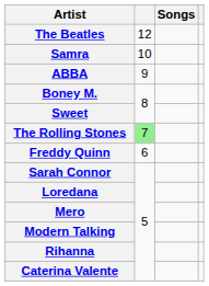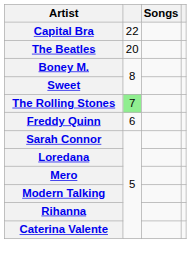 <table class="wikitable plainrowheaders">
 <tr>
 <th style="width:10em;">Artist</th>
 <th></th>
 <th>Songs</th>
 <th></th>
 </tr>
 <tr>
-<th scope="row"><a href='#'>The Beatles</a></th>
-<td style="text-align:center;">12</td>
+<th scope="row"><a href='#'>Capital Bra</a></th>
+<td style="text-align:center;">22</td>
 <td></td>
 <td style="text-align:center;"></td>
 </tr>
 <tr>
-<th scope="row"><a href='#'>Samra</a></th>
-<td style="text-align:center;">10</td>
-<td></td>
-<td style="text-align:center;"></td>
-</tr>
-<tr>
-<th scope="row"><a href='#'>ABBA</a></th>
-<td style="text-align:center;">9</td>
+<th scope="row"><a href='#'>The Beatles</a></th>
+<td style="text-align:center;">20</td>
 <td></td>
 <td style="text-align:center;"></td>
 </tr>
 <tr>
 <th scope="row"><a href='#'>Boney M.</a></th>
 <td rowspan="2" style="text-align:center;">8</td>
 <td></td>
 <td style="text-align:center;"></td>
 </tr>
 <tr>
 <th scope="row"><a href='#'>Sweet</a></th>
 <td></td>
 <td style="text-align:center;"></td>
 </tr>
 <tr>
 <th scope="row"><a href='#'>The Rolling Stones</a></th>
 <td rowspan="1" style="background: lightgreen; text-align:center;">7</td>
 <td></td>
 <td style="text-align:center;"></td>
 </tr>
 <tr>
 <th scope="row"><a href='#'>Freddy Quinn</a></th>
 <td rowspan="1" style="text-align:center;">6</td>
 <td></td>
 <td style="text-align:center;"></td>
 </tr>
 <tr>
 <th scope="row"><a href='#'>Sarah Connor</a></th>
 <td rowspan="6" style="text-align:center;">5</td>
 <td></td>
 <td style="text-align:center;"></td>
 </tr>
 <tr>
 <th scope="row"><a href='#'>Loredana</a></th>
 <td></td>
 <td style="text-align:center;"></td>
 </tr>
 <tr>
 <th scope="row"><a href='#'>Mero</a></th>
 <td></td>
 <td style="text-align:center;"></td>
 </tr>
 <tr>
 <th scope="row"><a href='#'>Modern Talking</a></th>
 <td></td>
 <td style="text-align:center;"></td>
 </tr>
 <tr>
 <th scope="row"><a href='#'>Rihanna</a></th>
 <td></td>
 <td style="text-align:center;"></td>
 </tr>
 <tr>
 <th scope="row"><a href='#'>Caterina Valente</a></th>
 <td></td>
 <td style="text-align:center;"></td>
 </tr>
 </table>
